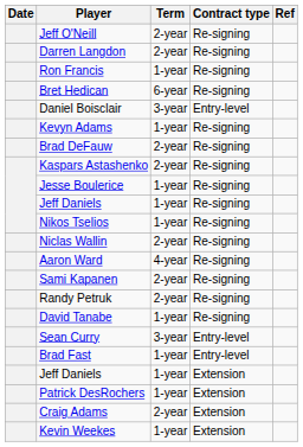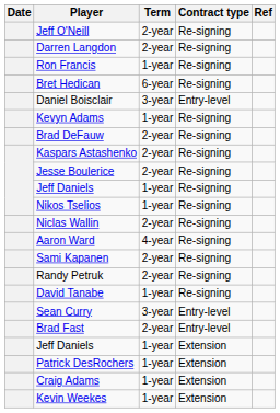 <table class="wikitable plainrowheaders">
 <tr style="background:#ddd; text-align:center;">
 <th>Date</th>
 <th>Player</th>
 <th>Term</th>
 <th>Contract type</th>
 <th>Ref</th>
 </tr>
 <tr>
 <th scope="row"></th>
 <td><a href='#'>Jeff O'Neill</a></td>
 <td>2-year</td>
 <td>Re-signing</td>
 <td></td>
 </tr>
 <tr>
 <th scope="row"></th>
 <td><a href='#'>Darren Langdon</a></td>
 <td>2-year</td>
 <td>Re-signing</td>
 <td></td>
 </tr>
 <tr>
 <th scope="row"></th>
 <td><a href='#'>Ron Francis</a></td>
 <td>1-year</td>
 <td>Re-signing</td>
 <td></td>
 </tr>
 <tr>
 <th scope="row"></th>
 <td><a href='#'>Bret Hedican</a></td>
 <td>6-year</td>
 <td>Re-signing</td>
 <td></td>
 </tr>
 <tr>
 <th scope="row"></th>
 <td>Daniel Boisclair</td>
 <td>3-year</td>
 <td>Entry-level</td>
 <td></td>
 </tr>
 <tr>
 <th scope="row"></th>
 <td><a href='#'>Kevyn Adams</a></td>
 <td>1-year</td>
 <td>Re-signing</td>
 <td></td>
 </tr>
 <tr>
 <th scope="row"></th>
 <td><a href='#'>Brad DeFauw</a></td>
 <td>2-year</td>
 <td>Re-signing</td>
 <td></td>
 </tr>
 <tr>
 <th scope="row" rowspan=4></th>
 <td><a href='#'>Kaspars Astashenko</a></td>
 <td>2-year</td>
 <td>Re-signing</td>
 <td></td>
 </tr>
 <tr>
 <td><a href='#'>Jesse Boulerice</a></td>
-<td>1-year</td>
+<td>2-year</td>
 <td>Re-signing</td>
 <td></td>
 </tr>
 <tr>
 <td><a href='#'>Jeff Daniels</a></td>
 <td>1-year</td>
 <td>Re-signing</td>
 <td></td>
 </tr>
 <tr>
 <td><a href='#'>Nikos Tselios</a></td>
 <td>1-year</td>
 <td>Re-signing</td>
 <td></td>
 </tr>
 <tr>
 <th scope="row"></th>
 <td><a href='#'>Niclas Wallin</a></td>
 <td>2-year</td>
 <td>Re-signing</td>
 <td></td>
 </tr>
 <tr>
 <th scope="row"></th>
 <td><a href='#'>Aaron Ward</a></td>
 <td>4-year</td>
 <td>Re-signing</td>
 <td></td>
 </tr>
 <tr>
 <th scope="row"></th>
 <td><a href='#'>Sami Kapanen</a></td>
 <td>2-year</td>
 <td>Re-signing</td>
 <td></td>
 </tr>
 <tr>
 <th scope="row"></th>
 <td>Randy Petruk</td>
 <td>2-year</td>
 <td>Re-signing</td>
 <td></td>
 </tr>
 <tr>
 <th scope="row"></th>
 <td><a href='#'>David Tanabe</a></td>
 <td>1-year</td>
 <td>Re-signing</td>
 <td></td>
 </tr>
 <tr>
 <th scope="row"></th>
 <td><a href='#'>Sean Curry</a></td>
 <td>3-year</td>
 <td>Entry-level</td>
 <td></td>
 </tr>
 <tr>
 <th scope="row"></th>
 <td><a href='#'>Brad Fast</a></td>
-<td>1-year</td>
+<td>2-year</td>
 <td>Entry-level</td>
 <td></td>
 </tr>
 <tr>
 <th scope="row"></th>
 <td>Jeff Daniels</td>
 <td>1-year</td>
 <td>Extension</td>
 <td></td>
 </tr>
 <tr>
 <th scope="row"></th>
 <td><a href='#'>Patrick DesRochers</a></td>
 <td>1-year</td>
 <td>Extension</td>
 <td></td>
 </tr>
 <tr>
 <th scope="row"></th>
 <td><a href='#'>Craig Adams</a></td>
-<td>2-year</td>
+<td>1-year</td>
 <td>Extension</td>
 <td></td>
 </tr>
 <tr>
 <th scope="row"></th>
 <td><a href='#'>Kevin Weekes</a></td>
 <td>1-year</td>
 <td>Extension</td>
 <td></td>
 </tr>
 </table>
